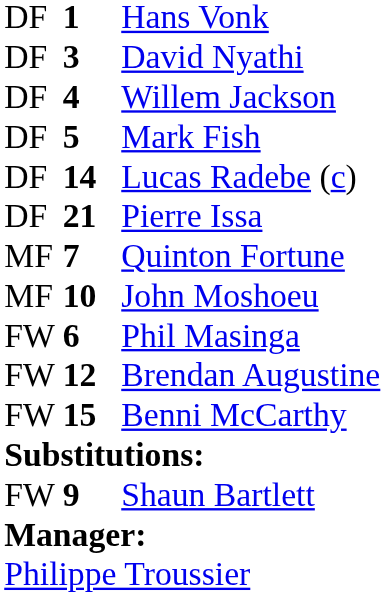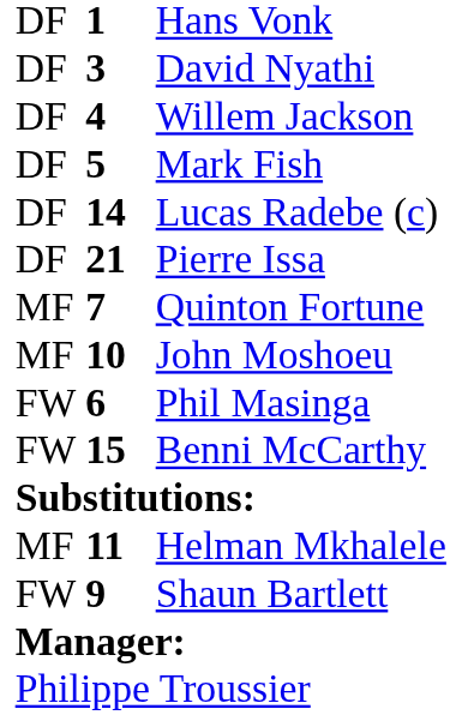 <table style="font-size: 90%" cellspacing="0" cellpadding="0" align=center>
 <tr>
 <th width="25"></th>
 <th width="25"></th>
 </tr>
 <tr>
 <td>DF</td>
 <td><strong>1</strong></td>
 <td><a href='#'>Hans Vonk</a></td>
 </tr>
 <tr>
 <td>DF</td>
 <td><strong>3</strong></td>
 <td><a href='#'>David Nyathi</a></td>
 </tr>
 <tr>
 <td>DF</td>
 <td><strong>4</strong></td>
 <td><a href='#'>Willem Jackson</a></td>
 <td></td>
 </tr>
 <tr>
 <td>DF</td>
 <td><strong>5</strong></td>
 <td><a href='#'>Mark Fish</a></td>
 </tr>
 <tr>
 <td>DF</td>
 <td><strong>14</strong></td>
 <td><a href='#'>Lucas Radebe</a> (<a href='#'>c</a>)</td>
 </tr>
 <tr>
 <td>DF</td>
 <td><strong>21</strong></td>
 <td><a href='#'>Pierre Issa</a></td>
 </tr>
 <tr>
 <td>MF</td>
 <td><strong>7</strong></td>
 <td><a href='#'>Quinton Fortune</a></td>
 </tr>
 <tr>
 <td>MF</td>
 <td><strong>10</strong></td>
 <td><a href='#'>John Moshoeu</a></td>
 </tr>
 <tr>
 <td>FW</td>
 <td><strong>6</strong></td>
 <td><a href='#'>Phil Masinga</a></td>
 </tr>
 <tr>
 <td>FW</td>
-<td><strong>12</strong></td>
-<td><a href='#'>Brendan Augustine</a></td>
-<td></td>
-<td></td>
-</tr>
-<tr>
-<td>FW</td>
 <td><strong>15</strong></td>
 <td><a href='#'>Benni McCarthy</a></td>
 <td></td>
 <td></td>
 </tr>
 <tr>
 <td colspan=3><strong>Substitutions:</strong></td>
+</tr>
+<tr>
+<td>MF</td>
+<td><strong>11</strong></td>
+<td><a href='#'>Helman Mkhalele</a></td>
+<td></td>
+<td></td>
 </tr>
 <tr>
 <td>FW</td>
 <td><strong>9</strong></td>
 <td><a href='#'>Shaun Bartlett</a></td>
 <td></td>
 <td></td>
 </tr>
 <tr>
 <td colspan=3><strong>Manager:</strong></td>
 </tr>
 <tr>
 <td colspan="4"><a href='#'>Philippe Troussier</a></td>
 </tr>
 </table>
